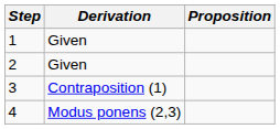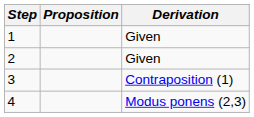 <table class="wikitable">
 <tr>
 <th><em>Step</em></th>
+<th><em>Proposition</em></th>
 <th><em>Derivation</em></th>
-<th><em>Proposition</em></th>
 </tr>
 <tr>
 <td>1</td>
+<td></td>
 <td>Given</td>
-<td></td>
 </tr>
 <tr>
 <td>2</td>
+<td></td>
 <td>Given</td>
-<td></td>
 </tr>
 <tr>
 <td>3</td>
+<td></td>
 <td><a href='#'>Contraposition</a> (1)</td>
-<td></td>
 </tr>
 <tr>
 <td>4</td>
+<td></td>
 <td><a href='#'>Modus ponens</a> (2,3)</td>
-<td></td>
 </tr>
 </table>
